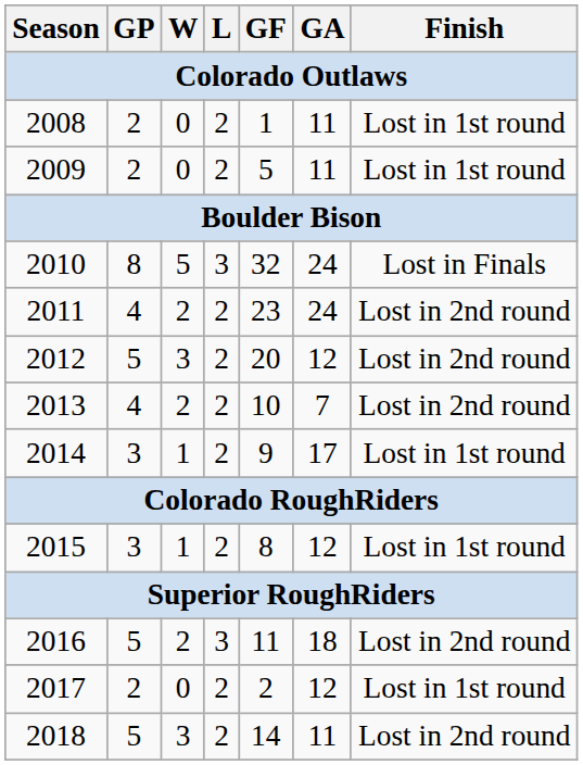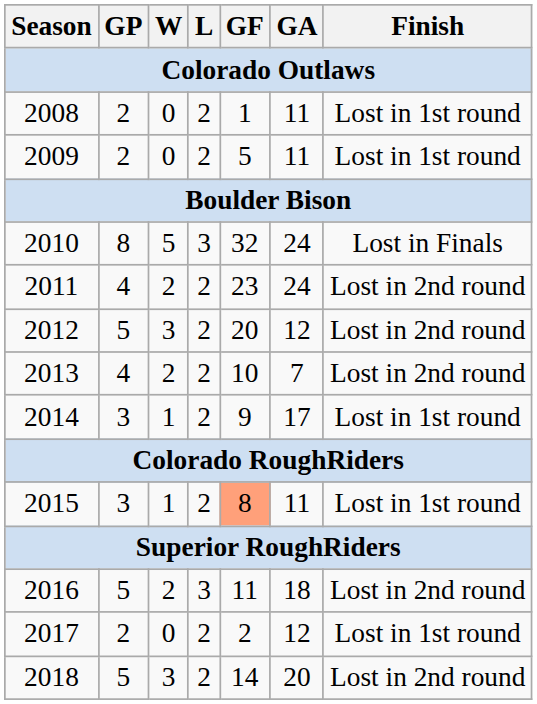 <table class="wikitable" style="text-align:center">
 <tr>
 <th>Season</th>
 <th>GP</th>
 <th>W</th>
 <th>L</th>
 <th>GF</th>
 <th>GA</th>
 <th>Finish</th>
 </tr>
 <tr style="text-align:center; background:#cedff2;">
 <td colspan="20"><strong>Colorado Outlaws</strong></td>
 </tr>
 <tr>
 <td>2008</td>
 <td>2</td>
 <td>0</td>
 <td>2</td>
 <td>1</td>
 <td>11</td>
 <td>Lost in 1st round</td>
 </tr>
 <tr>
 <td>2009</td>
 <td>2</td>
 <td>0</td>
 <td>2</td>
 <td>5</td>
 <td>11</td>
 <td>Lost in 1st round</td>
 </tr>
 <tr style="text-align:center; background:#cedff2;">
 <td colspan="20"><strong>Boulder Bison</strong></td>
 </tr>
 <tr>
 <td>2010</td>
 <td>8</td>
 <td>5</td>
 <td>3</td>
 <td>32</td>
 <td>24</td>
 <td>Lost in Finals</td>
 </tr>
 <tr>
 <td>2011</td>
 <td>4</td>
 <td>2</td>
 <td>2</td>
 <td>23</td>
 <td>24</td>
 <td>Lost in 2nd round</td>
 </tr>
 <tr>
 <td>2012</td>
 <td>5</td>
 <td>3</td>
 <td>2</td>
 <td>20</td>
 <td>12</td>
 <td>Lost in 2nd round</td>
 </tr>
 <tr>
 <td>2013</td>
 <td>4</td>
 <td>2</td>
 <td>2</td>
 <td>10</td>
 <td>7</td>
 <td>Lost in 2nd round</td>
 </tr>
 <tr>
 <td>2014</td>
 <td>3</td>
 <td>1</td>
 <td>2</td>
 <td>9</td>
 <td>17</td>
 <td>Lost in 1st round</td>
 </tr>
 <tr style="text-align:center; background:#cedff2;">
 <td colspan="20"><strong>Colorado RoughRiders</strong></td>
 </tr>
 <tr>
 <td>2015</td>
 <td>3</td>
 <td>1</td>
 <td>2</td>
-<td>8</td>
-<td>12</td>
+<td style="background: lightsalmon;">8</td>
+<td>11</td>
 <td>Lost in 1st round</td>
 </tr>
 <tr style="text-align:center; background:#cedff2;">
 <td colspan="20"><strong>Superior RoughRiders</strong></td>
 </tr>
 <tr>
 <td>2016</td>
 <td>5</td>
 <td>2</td>
 <td>3</td>
 <td>11</td>
 <td>18</td>
 <td>Lost in 2nd round</td>
 </tr>
 <tr>
 <td>2017</td>
 <td>2</td>
 <td>0</td>
 <td>2</td>
 <td>2</td>
 <td>12</td>
 <td>Lost in 1st round</td>
 </tr>
 <tr>
 <td>2018</td>
 <td>5</td>
 <td>3</td>
 <td>2</td>
 <td>14</td>
-<td>11</td>
+<td>20</td>
 <td>Lost in 2nd round</td>
 </tr>
 </table>
